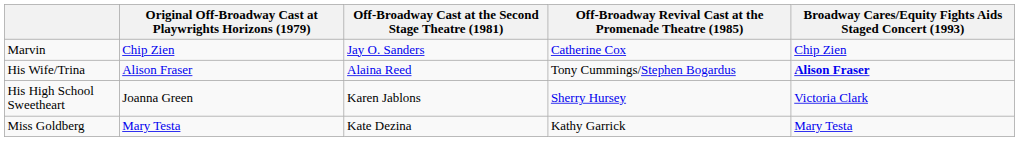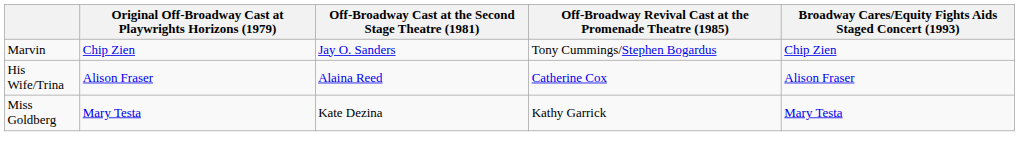 <table class="wikitable">
 <tr>
 <th></th>
 <th>Original Off-Broadway Cast at Playwrights Horizons (1979)</th>
 <th>Off-Broadway Cast at the Second Stage Theatre (1981)</th>
 <th>Off-Broadway Revival Cast at the Promenade Theatre (1985)</th>
 <th>Broadway Cares/Equity Fights Aids Staged Concert (1993)</th>
 </tr>
 <tr>
 <td>Marvin</td>
 <td><a href='#'>Chip Zien</a></td>
 <td><a href='#'>Jay O. Sanders</a></td>
-<td><a href='#'>Catherine Cox</a></td>
+<td>Tony Cummings/<a href='#'>Stephen Bogardus</a></td>
 <td><a href='#'>Chip Zien</a></td>
 </tr>
 <tr>
 <td>His Wife/Trina</td>
 <td><a href='#'>Alison Fraser</a></td>
 <td><a href='#'>Alaina Reed</a></td>
-<td>Tony Cummings/<a href='#'>Stephen Bogardus</a></td>
-<td><strong><a href='#'>Alison Fraser</a></strong></td>
-</tr>
-<tr>
-<td>His High School Sweetheart</td>
-<td>Joanna Green</td>
-<td>Karen Jablons</td>
-<td><a href='#'>Sherry Hursey</a></td>
-<td><a href='#'>Victoria Clark</a></td>
+<td><a href='#'>Catherine Cox</a></td>
+<td><a href='#'>Alison Fraser</a></td>
 </tr>
 <tr>
 <td>Miss Goldberg</td>
 <td><a href='#'>Mary Testa</a></td>
 <td>Kate Dezina</td>
 <td>Kathy Garrick</td>
 <td><a href='#'>Mary Testa</a></td>
 </tr>
 </table>
